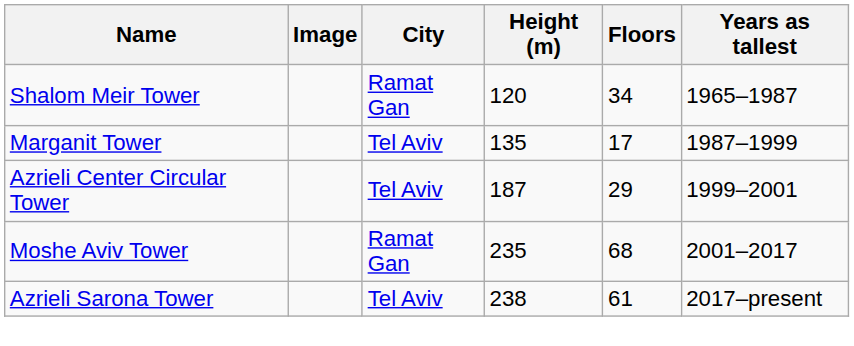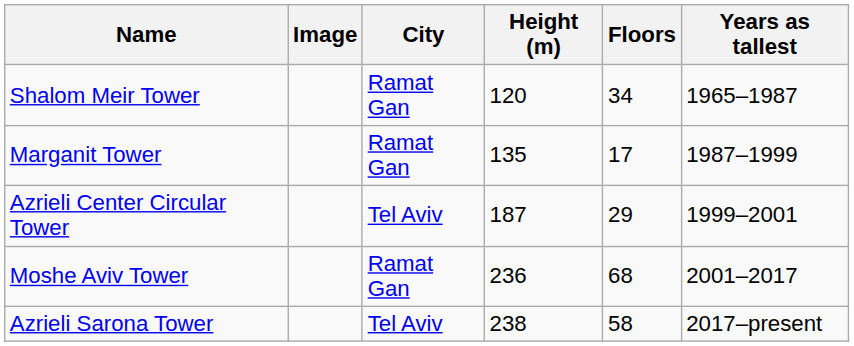 <table class="wikitable sortable">
 <tr>
 <th>Name</th>
 <th>Image</th>
 <th>City</th>
 <th>Height (m)</th>
 <th>Floors</th>
 <th>Years as tallest</th>
 </tr>
 <tr>
 <td><a href='#'>Shalom Meir Tower</a></td>
 <td></td>
 <td><a href='#'>Ramat Gan</a></td>
 <td>120</td>
 <td>34</td>
 <td>1965–1987</td>
 </tr>
 <tr>
 <td><a href='#'>Marganit Tower</a></td>
 <td></td>
-<td><a href='#'>Tel Aviv</a></td>
+<td><a href='#'>Ramat Gan</a></td>
 <td>135</td>
 <td>17</td>
 <td>1987–1999</td>
 </tr>
 <tr>
 <td><a href='#'>Azrieli Center Circular Tower</a></td>
 <td></td>
 <td><a href='#'>Tel Aviv</a></td>
 <td>187</td>
 <td>29</td>
 <td>1999–2001</td>
 </tr>
 <tr>
 <td><a href='#'>Moshe Aviv Tower</a></td>
 <td></td>
 <td><a href='#'>Ramat Gan</a></td>
-<td>235</td>
+<td>236</td>
 <td>68</td>
 <td>2001–2017</td>
 </tr>
 <tr>
 <td><a href='#'>Azrieli Sarona Tower</a></td>
 <td></td>
 <td><a href='#'>Tel Aviv</a></td>
 <td>238</td>
-<td>61</td>
+<td>58</td>
 <td>2017–present</td>
 </tr>
 </table>
